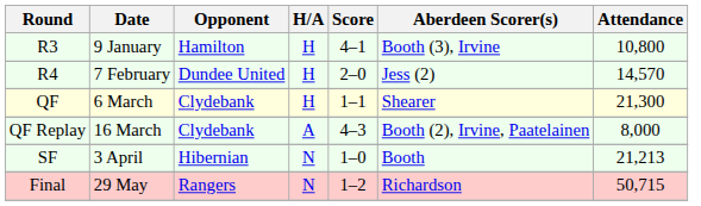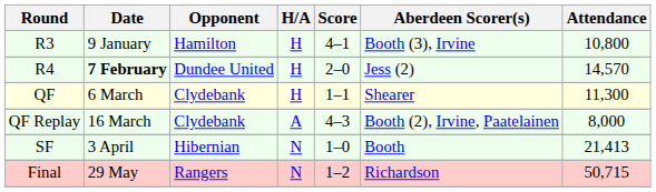 <table class="wikitable" style="text-align:center">
 <tr>
 <th>Round</th>
 <th>Date</th>
 <th>Opponent</th>
 <th>H/A</th>
 <th>Score</th>
 <th>Aberdeen Scorer(s)</th>
 <th>Attendance</th>
 </tr>
 <tr bgcolor=#EEFFEE>
 <td>R3</td>
 <td align=left>9 January</td>
 <td align=left><a href='#'>Hamilton</a></td>
 <td><a href='#'>H</a></td>
 <td>4–1</td>
 <td align=left><a href='#'>Booth</a> (3), <a href='#'>Irvine</a></td>
 <td>10,800</td>
 </tr>
 <tr>
 </tr>
 <tr bgcolor=#EEFFEE>
 <td>R4</td>
-<td align=left>7 February</td>
+<td align=left><strong>7 February</strong></td>
 <td align=left><a href='#'>Dundee United</a></td>
 <td><a href='#'>H</a></td>
 <td>2–0</td>
 <td align=left><a href='#'>Jess</a> (2)</td>
 <td>14,570</td>
 </tr>
 <tr>
 </tr>
 <tr bgcolor=#FFFFDD>
 <td>QF</td>
 <td align=left>6 March</td>
 <td align=left><a href='#'>Clydebank</a></td>
 <td><a href='#'>H</a></td>
 <td>1–1</td>
 <td align=left><a href='#'>Shearer</a></td>
-<td>21,300</td>
+<td>11,300</td>
 </tr>
 <tr>
 </tr>
 <tr bgcolor=#EEFFEE>
 <td>QF Replay</td>
 <td align=left>16 March</td>
 <td align=left><a href='#'>Clydebank</a></td>
 <td><a href='#'>A</a></td>
 <td>4–3</td>
 <td align=left><a href='#'>Booth</a> (2), <a href='#'>Irvine</a>, <a href='#'>Paatelainen</a></td>
 <td>8,000</td>
 </tr>
 <tr>
 </tr>
 <tr bgcolor=#EEFFEE>
 <td>SF</td>
 <td align=left>3 April</td>
 <td align=left><a href='#'>Hibernian</a></td>
 <td><a href='#'>N</a></td>
 <td>1–0</td>
 <td align=left><a href='#'>Booth</a></td>
-<td>21,213</td>
+<td>21,413</td>
 </tr>
 <tr>
 </tr>
 <tr bgcolor=#FFCCCC>
 <td>Final</td>
 <td align=left>29 May</td>
 <td align=left><a href='#'>Rangers</a></td>
 <td><a href='#'>N</a></td>
 <td>1–2</td>
 <td align=left><a href='#'>Richardson</a></td>
 <td>50,715</td>
 </tr>
 <tr>
 </tr>
 </table>
